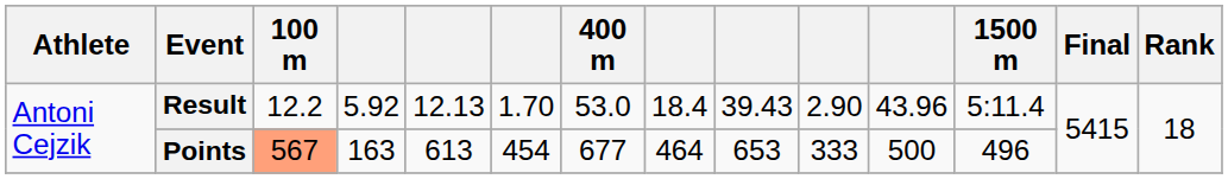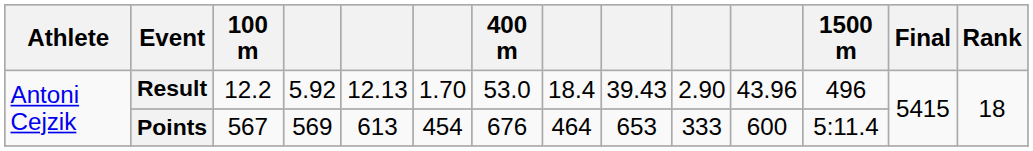 <table class="wikitable" style="font-size:90%">
 <tr>
 <th>Athlete</th>
 <th>Event</th>
 <th>100 m</th>
 <th></th>
 <th></th>
 <th></th>
 <th>400 m</th>
 <th></th>
 <th></th>
 <th></th>
 <th></th>
 <th>1500 m</th>
 <th>Final</th>
 <th>Rank</th>
 </tr>
 <tr align=center>
 <td rowspan=2 align=left><a href='#'>Antoni Cejzik</a></td>
 <th style="font-size:95%">Result</th>
 <td>12.2</td>
 <td>5.92</td>
 <td>12.13</td>
 <td>1.70</td>
 <td>53.0</td>
 <td>18.4</td>
 <td>39.43</td>
 <td>2.90</td>
 <td>43.96</td>
-<td>5:11.4</td>
+<td>496</td>
 <td colspan=1 rowspan=2>5415</td>
 <td colspan=1 rowspan=2>18</td>
 </tr>
 <tr align=center>
 <th style="font-size:95%">Points</th>
-<td style="background: lightsalmon;">567</td>
-<td>163</td>
+<td>567</td>
+<td>569</td>
 <td>613</td>
 <td>454</td>
-<td>677</td>
+<td>676</td>
 <td>464</td>
 <td>653</td>
 <td>333</td>
-<td>500</td>
-<td>496</td>
+<td>600</td>
+<td>5:11.4</td>
 </tr>
 </table>
